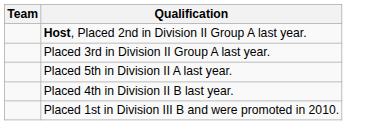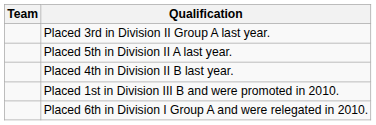 <table class="wikitable">
 <tr>
 <th>Team</th>
 <th>Qualification</th>
-</tr>
-<tr>
-<td></td>
-<td><strong>Host</strong>, Placed 2nd in Division II Group A last year.</td>
 </tr>
 <tr>
 <td></td>
 <td>Placed 3rd in Division II Group A last year.</td>
 </tr>
 <tr>
 <td></td>
 <td>Placed 5th in Division II A last year.</td>
 </tr>
 <tr>
 <td></td>
 <td>Placed 4th in Division II B last year.</td>
 </tr>
 <tr>
 <td></td>
 <td>Placed 1st in Division III B and were promoted in 2010.</td>
 </tr>
+<tr>
+<td></td>
+<td>Placed 6th in Division I Group A and were relegated in 2010.</td>
+</tr>
 </table>
